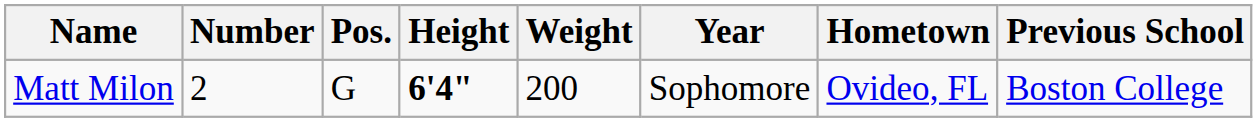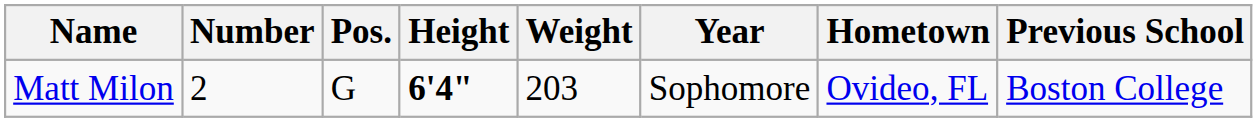 <table class="wikitable sortable" border="1">
 <tr>
 <th>Name</th>
 <th>Number</th>
 <th>Pos.</th>
 <th>Height</th>
 <th>Weight</th>
 <th>Year</th>
 <th>Hometown</th>
 <th class="unsortable">Previous School</th>
 </tr>
 <tr>
 <td><a href='#'>Matt Milon</a></td>
 <td>2</td>
 <td>G</td>
 <td><strong>6'4"</strong></td>
-<td>200</td>
+<td>203</td>
 <td>Sophomore</td>
 <td><a href='#'>Ovideo, FL</a></td>
 <td><a href='#'>Boston College</a></td>
 </tr>
 </table>
